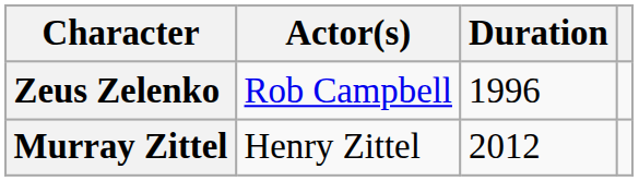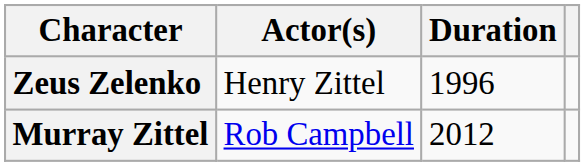 <table class="wikitable unsortable">
 <tr>
 <th scope=col>Character</th>
 <th scope=col>Actor(s)</th>
 <th scope=col>Duration</th>
 <th scope=col></th>
 </tr>
 <tr>
 <th scope=row style=text-align:left>Zeus Zelenko</th>
-<td><a href='#'>Rob Campbell</a></td>
+<td>Henry Zittel</td>
 <td>1996</td>
 <td></td>
 </tr>
 <tr>
 <th scope=row style=text-align:left>Murray Zittel</th>
-<td>Henry Zittel</td>
+<td><a href='#'>Rob Campbell</a></td>
 <td>2012</td>
 <td></td>
 </tr>
 </table>
